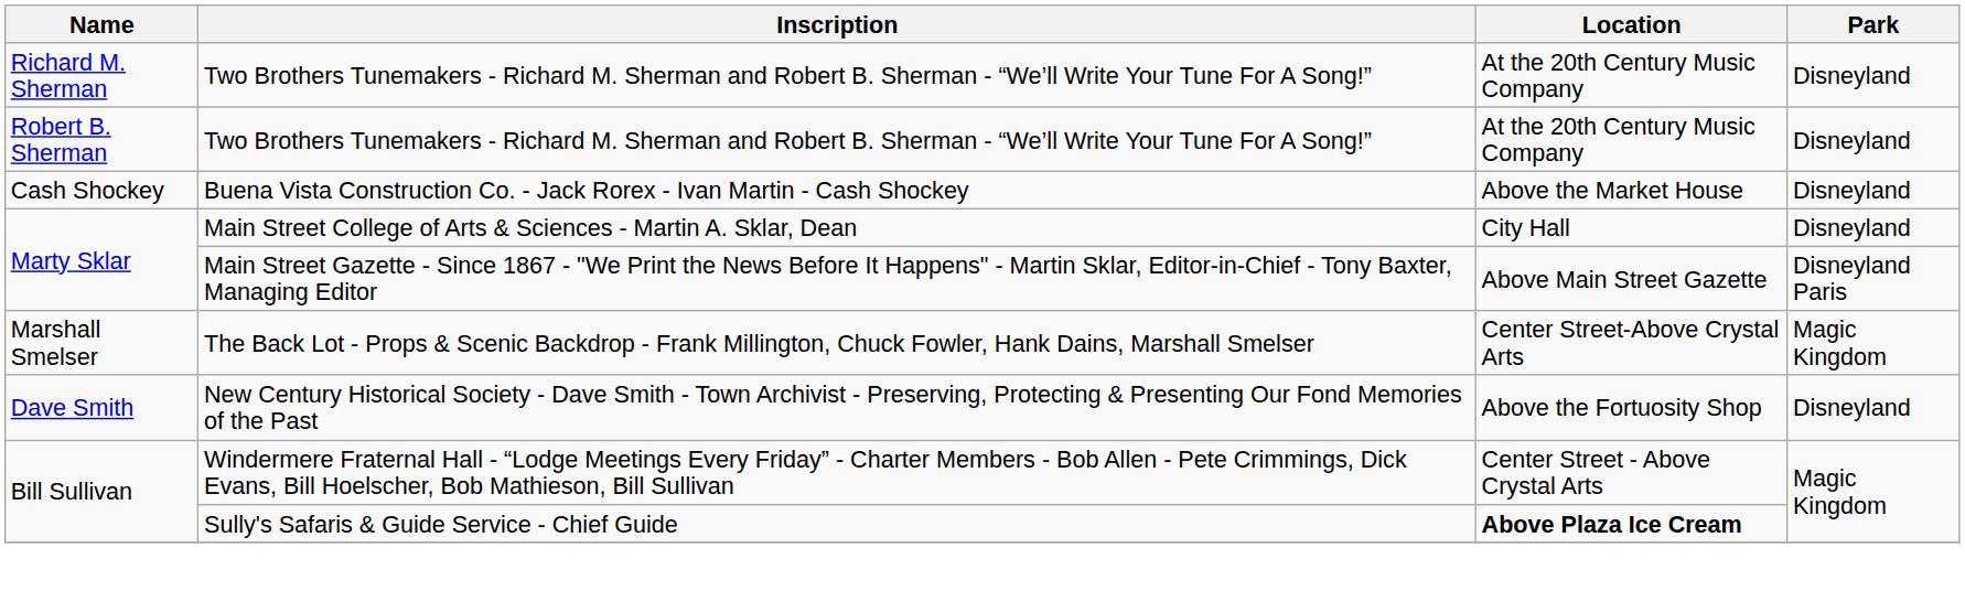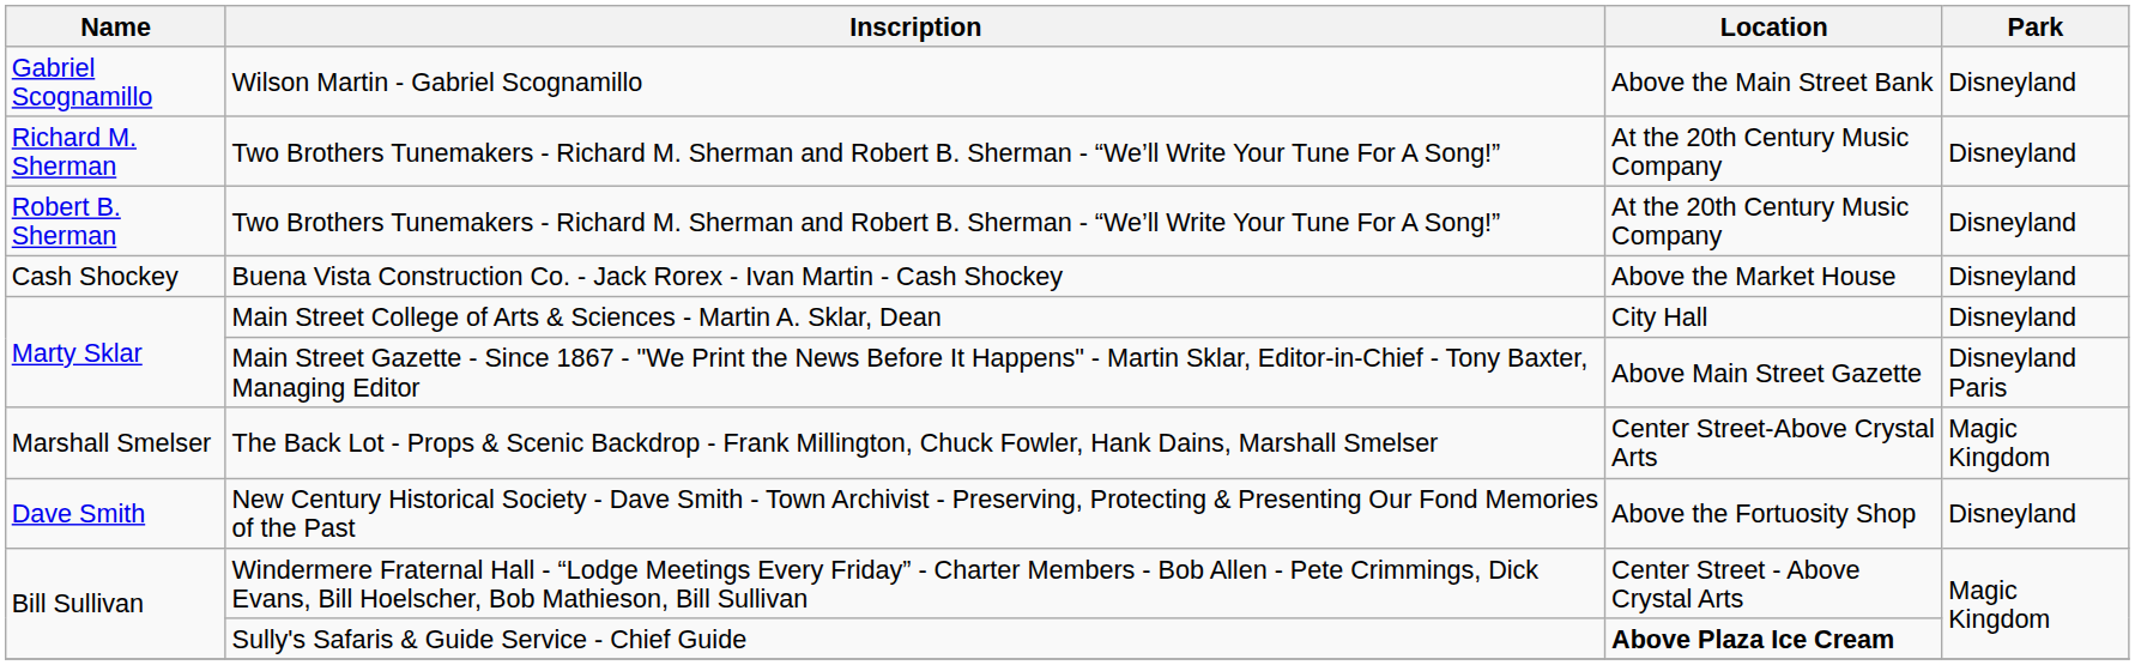 <table class="wikitable" style="font-size: 95%">
 <tr>
 <th>Name</th>
 <th>Inscription</th>
 <th>Location</th>
 <th>Park</th>
+</tr>
+<tr>
+<td><a href='#'>Gabriel Scognamillo</a></td>
+<td>Wilson Martin - Gabriel Scognamillo</td>
+<td>Above the Main Street Bank</td>
+<td>Disneyland</td>
 </tr>
 <tr>
 <td><a href='#'>Richard M. Sherman</a></td>
 <td>Two Brothers Tunemakers - Richard M. Sherman and Robert B. Sherman - “We’ll Write Your Tune For A Song!”</td>
 <td>At the 20th Century Music Company</td>
 <td>Disneyland</td>
 </tr>
 <tr>
 <td><a href='#'>Robert B. Sherman</a></td>
 <td>Two Brothers Tunemakers - Richard M. Sherman and Robert B. Sherman - “We’ll Write Your Tune For A Song!”</td>
 <td>At the 20th Century Music Company</td>
 <td>Disneyland</td>
 </tr>
 <tr>
 <td>Cash Shockey</td>
 <td>Buena Vista Construction Co. - Jack Rorex - Ivan Martin - Cash Shockey</td>
 <td>Above the Market House</td>
 <td>Disneyland</td>
 </tr>
 <tr>
 <td rowspan="2"><a href='#'>Marty Sklar</a></td>
 <td>Main Street College of Arts & Sciences - Martin A. Sklar, Dean</td>
 <td>City Hall</td>
 <td>Disneyland</td>
 </tr>
 <tr>
 <td>Main Street Gazette - Since 1867 - "We Print the News Before It Happens" - Martin Sklar, Editor-in-Chief - Tony Baxter, Managing Editor</td>
 <td>Above Main Street Gazette</td>
 <td>Disneyland Paris</td>
 </tr>
 <tr>
 <td>Marshall Smelser</td>
 <td>The Back Lot - Props & Scenic Backdrop - Frank Millington, Chuck Fowler, Hank Dains, Marshall Smelser</td>
 <td>Center Street-Above Crystal Arts</td>
 <td>Magic Kingdom</td>
 </tr>
 <tr>
 <td><a href='#'>Dave Smith</a></td>
 <td>New Century Historical Society - Dave Smith - Town Archivist - Preserving, Protecting & Presenting Our Fond Memories of the Past</td>
 <td>Above the Fortuosity Shop</td>
 <td>Disneyland</td>
 </tr>
 <tr>
 <td rowspan="2">Bill Sullivan</td>
 <td>Windermere Fraternal Hall - “Lodge Meetings Every Friday” - Charter Members - Bob Allen - Pete Crimmings, Dick Evans, Bill Hoelscher, Bob Mathieson, Bill Sullivan</td>
 <td>Center Street - Above Crystal Arts</td>
 <td rowspan="2">Magic Kingdom</td>
 </tr>
 <tr>
 <td>Sully's Safaris & Guide Service - Chief Guide</td>
 <td><strong>Above Plaza Ice Cream</strong></td>
 </tr>
 <tr>
 </tr>
 </table>
